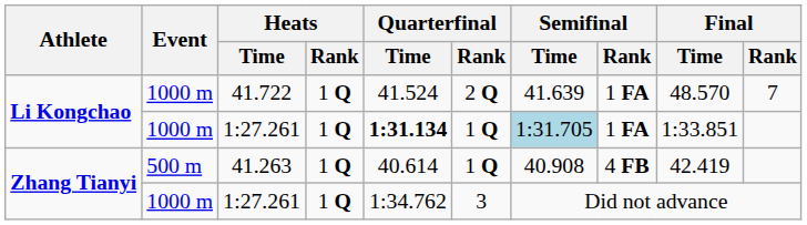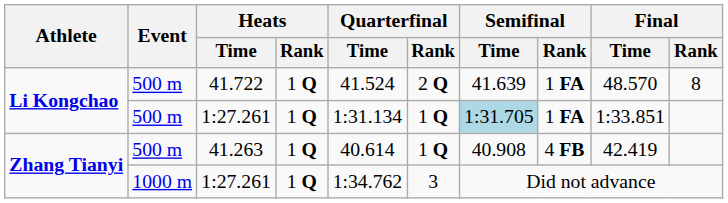 <table class="wikitable" style="font-size:90%">
 <tr>
 <th rowspan=2>Athlete</th>
 <th rowspan=2>Event</th>
 <th colspan=2>Heats</th>
 <th colspan=2>Quarterfinal</th>
 <th colspan=2>Semifinal</th>
 <th colspan=2>Final</th>
 </tr>
 <tr style="font-size:95%">
 <th>Time</th>
 <th>Rank</th>
 <th>Time</th>
 <th>Rank</th>
 <th>Time</th>
 <th>Rank</th>
 <th>Time</th>
 <th>Rank</th>
 </tr>
 <tr align=center>
 <td align=left rowspan=2><strong><a href='#'>Li Kongchao</a></strong><br></td>
-<td align=left><a href='#'>1000 m</a></td>
+<td align=left><a href='#'>500 m</a></td>
 <td>41.722</td>
 <td>1 <strong>Q</strong></td>
 <td>41.524</td>
 <td>2 <strong>Q</strong></td>
 <td>41.639</td>
 <td>1 <strong>FA</strong></td>
 <td>48.570</td>
-<td>7</td>
+<td>8</td>
 </tr>
 <tr align=center>
-<td align=left><a href='#'>1000 m</a></td>
+<td align=left><a href='#'>500 m</a></td>
 <td>1:27.261</td>
 <td>1 <strong>Q</strong></td>
-<td><strong>1:31.134</strong></td>
+<td>1:31.134</td>
 <td>1 <strong>Q</strong></td>
 <td style="background: lightblue;">1:31.705</td>
 <td>1 <strong>FA</strong></td>
 <td>1:33.851</td>
 <td></td>
 </tr>
 <tr align=center>
 <td align=left rowspan=2><strong><a href='#'>Zhang Tianyi</a></strong><br></td>
 <td align=left><a href='#'>500 m</a></td>
 <td>41.263</td>
 <td>1 <strong>Q</strong></td>
 <td>40.614</td>
 <td>1 <strong>Q</strong></td>
 <td>40.908</td>
 <td>4 <strong>FB</strong></td>
 <td>42.419</td>
 <td></td>
 </tr>
 <tr align=center>
 <td align=left><a href='#'>1000 m</a></td>
 <td>1:27.261</td>
 <td>1 <strong>Q</strong></td>
 <td>1:34.762</td>
 <td>3</td>
 <td colspan=4>Did not advance</td>
 </tr>
 </table>
